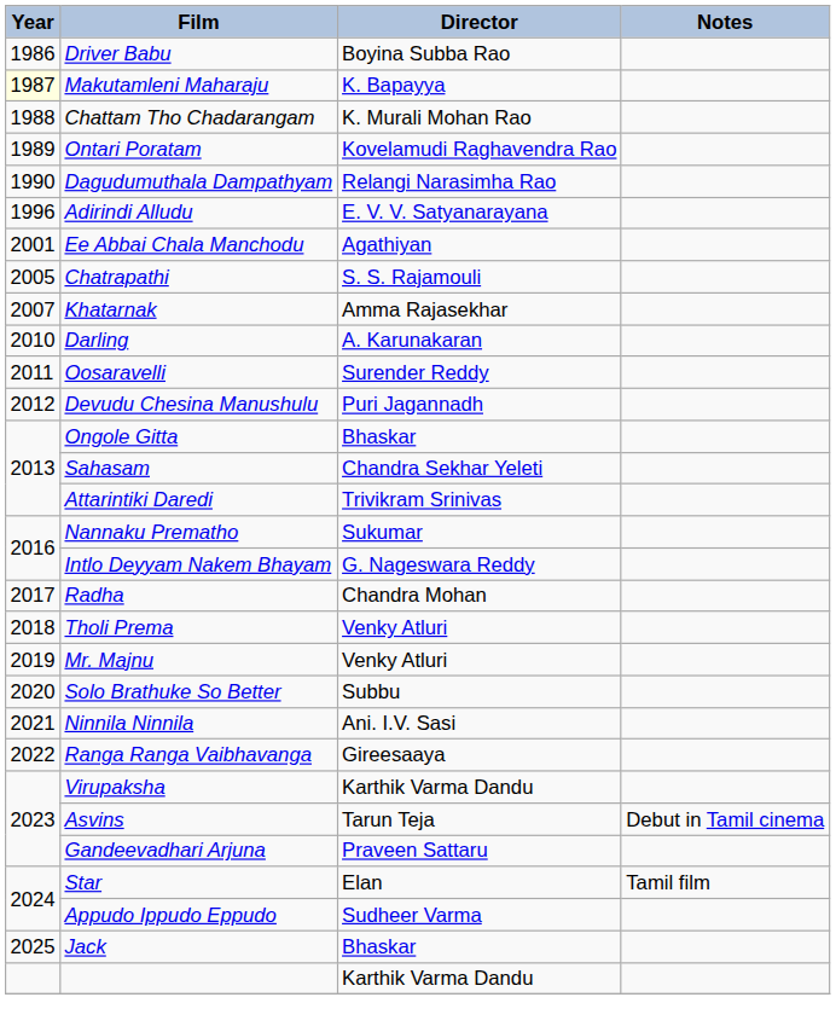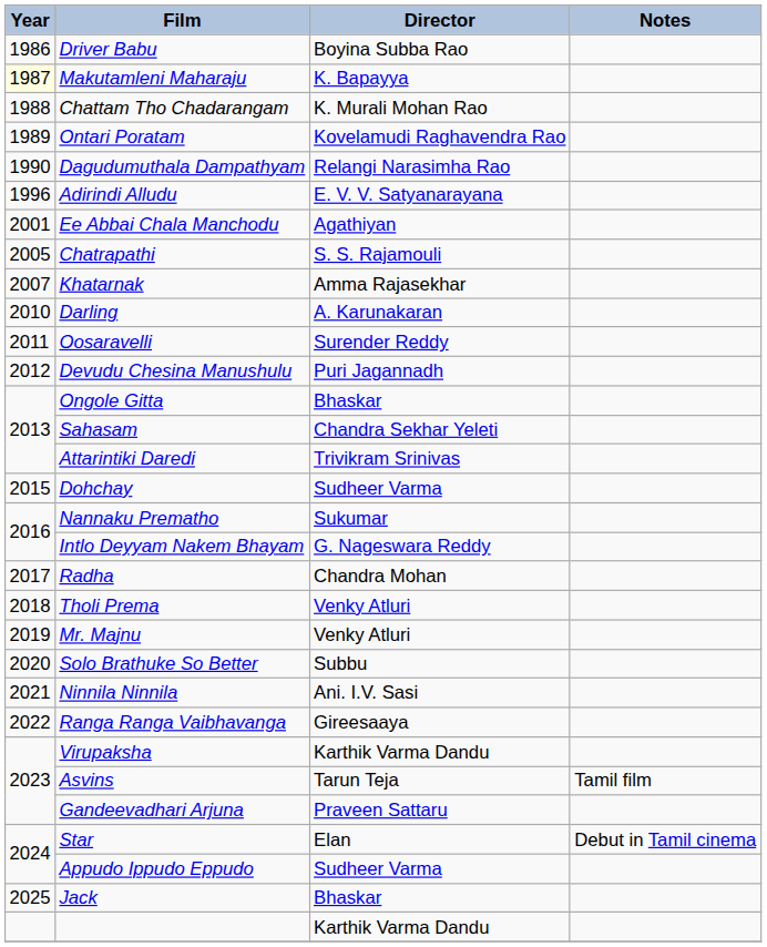 <table class="wikitable" style="font-size:90%">
 <tr style="text-align:center;">
 <th style="text-align:center; background:#b0c4de;">Year</th>
 <th style="text-align:center; background:#b0c4de;">Film</th>
 <th style="text-align:center; background:#b0c4de;">Director</th>
 <th style="text-align:center; background:#b0c4de;">Notes</th>
 </tr>
 <tr>
 <td>1986</td>
 <td><em><a href='#'>Driver Babu</a></em></td>
 <td>Boyina Subba Rao</td>
 <td></td>
 </tr>
 <tr>
 <td style="background: lightyellow;">1987</td>
 <td><em><a href='#'>Makutamleni Maharaju</a></em></td>
 <td><a href='#'>K. Bapayya</a></td>
 <td></td>
 </tr>
 <tr>
 <td>1988</td>
 <td><em>Chattam Tho Chadarangam</em></td>
 <td>K. Murali Mohan Rao</td>
 <td></td>
 </tr>
 <tr>
 <td>1989</td>
 <td><em><a href='#'>Ontari Poratam</a></em></td>
 <td><a href='#'>Kovelamudi Raghavendra Rao</a></td>
 <td></td>
 </tr>
 <tr>
 <td>1990</td>
 <td><em><a href='#'>Dagudumuthala Dampathyam</a></em></td>
 <td><a href='#'>Relangi Narasimha Rao</a></td>
 <td></td>
 </tr>
 <tr>
 <td>1996</td>
 <td><em><a href='#'>Adirindi Alludu</a></em></td>
 <td><a href='#'>E. V. V. Satyanarayana</a></td>
 <td></td>
 </tr>
 <tr>
 <td>2001</td>
 <td><em><a href='#'>Ee Abbai Chala Manchodu</a></em></td>
 <td><a href='#'>Agathiyan</a></td>
 <td></td>
 </tr>
 <tr>
 <td>2005</td>
 <td><em><a href='#'>Chatrapathi</a></em></td>
 <td><a href='#'>S. S. Rajamouli</a></td>
 <td></td>
 </tr>
 <tr>
 <td>2007</td>
 <td><em><a href='#'>Khatarnak</a></em></td>
 <td>Amma Rajasekhar</td>
 <td></td>
 </tr>
 <tr>
 <td>2010</td>
 <td><em><a href='#'>Darling</a></em></td>
 <td><a href='#'>A. Karunakaran</a></td>
 <td></td>
 </tr>
 <tr>
 <td>2011</td>
 <td><em><a href='#'>Oosaravelli</a></em></td>
 <td><a href='#'>Surender Reddy</a></td>
 <td></td>
 </tr>
 <tr>
 <td>2012</td>
 <td><em><a href='#'>Devudu Chesina Manushulu</a></em></td>
 <td><a href='#'>Puri Jagannadh</a></td>
 <td></td>
 </tr>
 <tr>
 <td rowspan="3">2013</td>
 <td><em><a href='#'>Ongole Gitta</a></em></td>
 <td><a href='#'>Bhaskar</a></td>
 <td></td>
 </tr>
 <tr>
 <td><em><a href='#'>Sahasam</a></em></td>
 <td><a href='#'>Chandra Sekhar Yeleti</a></td>
 <td></td>
 </tr>
 <tr>
 <td><em><a href='#'>Attarintiki Daredi</a></em></td>
 <td><a href='#'>Trivikram Srinivas</a></td>
 <td></td>
 </tr>
 <tr>
+<td>2015</td>
+<td><em><a href='#'>Dohchay</a></em></td>
+<td><a href='#'>Sudheer Varma</a></td>
+<td></td>
+</tr>
+<tr>
 <td rowspan="2">2016</td>
 <td><em><a href='#'>Nannaku Prematho</a></em></td>
 <td><a href='#'>Sukumar</a></td>
 <td></td>
 </tr>
 <tr>
 <td><em><a href='#'>Intlo Deyyam Nakem Bhayam</a></em></td>
 <td><a href='#'>G. Nageswara Reddy</a></td>
 <td></td>
 </tr>
 <tr>
 <td>2017</td>
 <td><em><a href='#'>Radha</a></em></td>
 <td>Chandra Mohan</td>
 <td></td>
 </tr>
 <tr>
 <td>2018</td>
 <td><em><a href='#'>Tholi Prema</a></em></td>
 <td><a href='#'>Venky Atluri</a></td>
 <td></td>
 </tr>
 <tr>
 <td>2019</td>
 <td><em><a href='#'>Mr. Majnu</a></em></td>
 <td>Venky Atluri</td>
 <td></td>
 </tr>
 <tr>
 <td>2020</td>
 <td><em><a href='#'>Solo Brathuke So Better</a></em></td>
 <td>Subbu</td>
 <td></td>
 </tr>
 <tr>
 <td>2021</td>
 <td><em><a href='#'>Ninnila Ninnila</a></em></td>
 <td>Ani. I.V. Sasi</td>
 <td></td>
 </tr>
 <tr>
 <td>2022</td>
 <td><em><a href='#'>Ranga Ranga Vaibhavanga</a></em></td>
 <td>Gireesaaya</td>
 <td></td>
 </tr>
 <tr>
 <td rowspan="3">2023</td>
 <td><em><a href='#'>Virupaksha</a></em></td>
 <td>Karthik Varma Dandu</td>
 <td></td>
 </tr>
 <tr>
 <td><em><a href='#'>Asvins</a></em></td>
 <td>Tarun Teja</td>
-<td>Debut in <a href='#'>Tamil cinema</a></td>
+<td>Tamil film</td>
 </tr>
 <tr>
 <td><em><a href='#'>Gandeevadhari Arjuna</a></em></td>
 <td><a href='#'>Praveen Sattaru</a></td>
 <td></td>
 </tr>
 <tr>
 <td rowspan="2">2024</td>
 <td><em><a href='#'>Star</a></em></td>
 <td>Elan</td>
-<td>Tamil film</td>
+<td>Debut in <a href='#'>Tamil cinema</a></td>
 </tr>
 <tr>
 <td><em><a href='#'>Appudo Ippudo Eppudo</a></em></td>
 <td><a href='#'>Sudheer Varma</a></td>
 <td></td>
 </tr>
 <tr>
 <td 2025>2025</td>
 <td><a href='#'><em>Jack</em></a></td>
 <td><a href='#'>Bhaskar</a></td>
 <td></td>
 </tr>
 <tr>
 <td></td>
 <td></td>
 <td>Karthik Varma Dandu</td>
 <td></td>
 </tr>
 <tr>
 </tr>
 </table>
